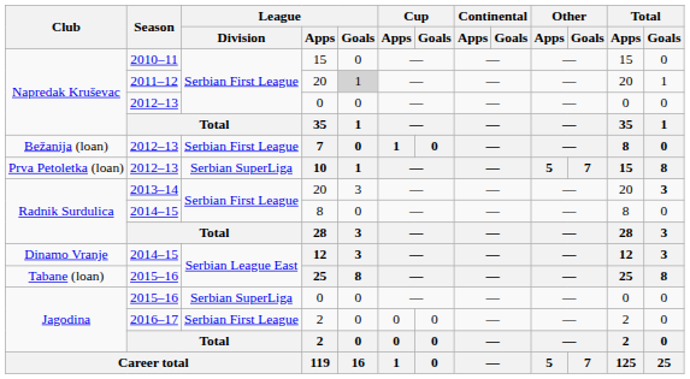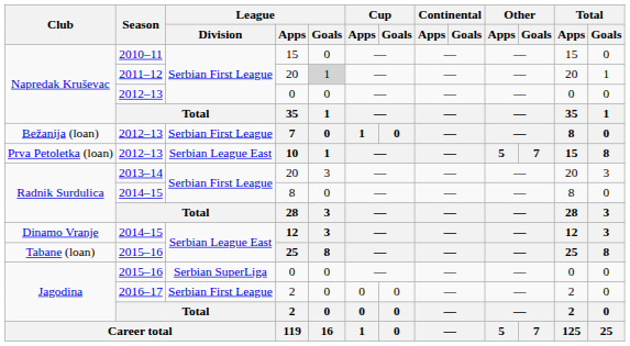 <table class="wikitable" style="text-align:center">
 <tr>
 <th rowspan="2">Club</th>
 <th rowspan="2">Season</th>
 <th colspan="3">League</th>
 <th colspan="2">Cup</th>
 <th colspan="2">Continental</th>
 <th colspan="2">Other</th>
 <th colspan="2">Total</th>
 </tr>
 <tr>
 <th>Division</th>
 <th>Apps</th>
 <th>Goals</th>
 <th>Apps</th>
 <th>Goals</th>
 <th>Apps</th>
 <th>Goals</th>
 <th>Apps</th>
 <th>Goals</th>
 <th>Apps</th>
 <th>Goals</th>
 </tr>
 <tr>
 <td rowspan="4"><a href='#'>Napredak Kruševac</a></td>
 <td><a href='#'>2010–11</a></td>
 <td rowspan=3><a href='#'>Serbian First League</a></td>
 <td>15</td>
 <td>0</td>
 <td colspan="2">—</td>
 <td colspan="2">—</td>
 <td colspan="2">—</td>
 <td>15</td>
 <td>0</td>
 </tr>
 <tr>
 <td><a href='#'>2011–12</a></td>
 <td>20</td>
 <td style="background: lightgrey;">1</td>
 <td colspan="2">—</td>
 <td colspan="2">—</td>
 <td colspan="2">—</td>
 <td>20</td>
 <td>1</td>
 </tr>
 <tr>
 <td><a href='#'>2012–13</a></td>
 <td>0</td>
 <td>0</td>
 <td colspan="2">—</td>
 <td colspan="2">—</td>
 <td colspan="2">—</td>
 <td>0</td>
 <td>0</td>
 </tr>
 <tr>
 <th colspan="2">Total</th>
 <th>35</th>
 <th>1</th>
 <th colspan="2">—</th>
 <th colspan="2">—</th>
 <th colspan="2">—</th>
 <th>35</th>
 <th>1</th>
 </tr>
 <tr>
 <td><a href='#'>Bežanija</a> (loan)</td>
 <td><a href='#'>2012–13</a></td>
 <td><a href='#'>Serbian First League</a></td>
 <th>7</th>
 <th>0</th>
 <th>1</th>
 <th>0</th>
 <th colspan="2">—</th>
 <th colspan="2">—</th>
 <th>8</th>
 <th>0</th>
 </tr>
 <tr>
 <td><a href='#'>Prva Petoletka</a> (loan)</td>
 <td><a href='#'>2012–13</a></td>
-<td><a href='#'>Serbian SuperLiga</a></td>
+<td><a href='#'>Serbian League East</a></td>
 <th>10</th>
 <th>1</th>
 <th colspan="2">—</th>
 <th colspan="2">—</th>
 <th>5</th>
 <th>7</th>
 <th>15</th>
 <th>8</th>
 </tr>
 <tr>
 <td rowspan="3"><a href='#'>Radnik Surdulica</a></td>
 <td><a href='#'>2013–14</a></td>
 <td rowspan=2><a href='#'>Serbian First League</a></td>
 <td>20</td>
 <td>3</td>
 <td colspan="2">—</td>
 <td colspan="2">—</td>
 <td colspan="2">—</td>
 <td>20</td>
-<td><strong>3</strong></td>
+<td>3</td>
 </tr>
 <tr>
 <td><a href='#'>2014–15</a></td>
 <td>8</td>
 <td>0</td>
 <td colspan="2">—</td>
 <td colspan="2">—</td>
 <td colspan="2">—</td>
 <td>8</td>
 <td>0</td>
 </tr>
 <tr>
 <th colspan="2">Total</th>
 <th>28</th>
 <th>3</th>
 <th colspan="2">—</th>
 <th colspan="2">—</th>
 <th colspan="2">—</th>
 <th>28</th>
 <th>3</th>
 </tr>
 <tr>
 <td><a href='#'>Dinamo Vranje</a></td>
 <td><a href='#'>2014–15</a></td>
 <td rowspan=2><a href='#'>Serbian League East</a></td>
 <th>12</th>
 <th>3</th>
 <th colspan="2">—</th>
 <th colspan="2">—</th>
 <th colspan="2">—</th>
 <th>12</th>
 <th>3</th>
 </tr>
 <tr>
 <td><a href='#'>Tabane</a> (loan)</td>
 <td><a href='#'>2015–16</a></td>
 <th>25</th>
 <th>8</th>
 <th colspan="2">—</th>
 <th colspan="2">—</th>
 <th colspan="2">—</th>
 <th>25</th>
 <th>8</th>
 </tr>
 <tr>
 <td rowspan="3"><a href='#'>Jagodina</a></td>
 <td><a href='#'>2015–16</a></td>
 <td><a href='#'>Serbian SuperLiga</a></td>
 <td>0</td>
 <td>0</td>
 <td colspan="2">—</td>
 <td colspan="2">—</td>
 <td colspan="2">—</td>
 <td>0</td>
 <td>0</td>
 </tr>
 <tr>
 <td><a href='#'>2016–17</a></td>
 <td><a href='#'>Serbian First League</a></td>
 <td>2</td>
 <td>0</td>
 <td>0</td>
 <td>0</td>
 <td colspan="2">—</td>
 <td colspan="2">—</td>
 <td>2</td>
 <td>0</td>
 </tr>
 <tr>
 <th colspan="2">Total</th>
 <th>2</th>
 <th>0</th>
 <th>0</th>
 <th>0</th>
 <th colspan="2">—</th>
 <th colspan="2">—</th>
 <th>2</th>
 <th>0</th>
 </tr>
 <tr>
 <th colspan="3">Career total</th>
 <th>119</th>
 <th>16</th>
 <th>1</th>
 <th>0</th>
 <th colspan="2">—</th>
 <th>5</th>
 <th>7</th>
 <th>125</th>
 <th>25</th>
 </tr>
 </table>
